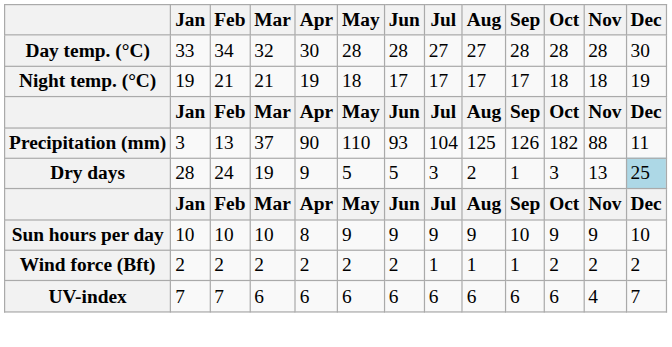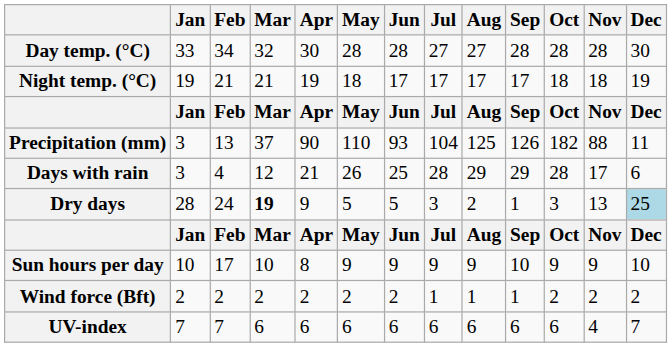 <table class="wikitable">
 <tr>
 <th></th>
 <th>Jan</th>
 <th>Feb</th>
 <th>Mar</th>
 <th>Apr</th>
 <th>May</th>
 <th>Jun</th>
 <th>Jul</th>
 <th>Aug</th>
 <th>Sep</th>
 <th>Oct</th>
 <th>Nov</th>
 <th>Dec</th>
 </tr>
 <tr>
 <th>Day temp. (°C)</th>
 <td>33</td>
 <td>34</td>
 <td>32</td>
 <td>30</td>
 <td>28</td>
 <td>28</td>
 <td>27</td>
 <td>27</td>
 <td>28</td>
 <td>28</td>
 <td>28</td>
 <td>30</td>
 </tr>
 <tr>
 <th>Night temp. (°C)</th>
 <td>19</td>
 <td>21</td>
 <td>21</td>
 <td>19</td>
 <td>18</td>
 <td>17</td>
 <td>17</td>
 <td>17</td>
 <td>17</td>
 <td>18</td>
 <td>18</td>
 <td>19</td>
 </tr>
 <tr>
 <th></th>
 <th>Jan</th>
 <th>Feb</th>
 <th>Mar</th>
 <th>Apr</th>
 <th>May</th>
 <th>Jun</th>
 <th>Jul</th>
 <th>Aug</th>
 <th>Sep</th>
 <th>Oct</th>
 <th>Nov</th>
 <th>Dec</th>
 </tr>
 <tr>
 <th>Precipitation (mm)</th>
 <td>3</td>
 <td>13</td>
 <td>37</td>
 <td>90</td>
 <td>110</td>
 <td>93</td>
 <td>104</td>
 <td>125</td>
 <td>126</td>
 <td>182</td>
 <td>88</td>
 <td>11</td>
 </tr>
 <tr>
+<th>Days with rain</th>
+<td>3</td>
+<td>4</td>
+<td>12</td>
+<td>21</td>
+<td>26</td>
+<td>25</td>
+<td>28</td>
+<td>29</td>
+<td>29</td>
+<td>28</td>
+<td>17</td>
+<td>6</td>
+</tr>
+<tr>
 <th>Dry days</th>
 <td>28</td>
 <td>24</td>
-<td>19</td>
+<td><strong>19</strong></td>
 <td>9</td>
 <td>5</td>
 <td>5</td>
 <td>3</td>
 <td>2</td>
 <td>1</td>
 <td>3</td>
 <td>13</td>
 <td style="background: lightblue;">25</td>
 </tr>
 <tr>
 <th></th>
 <th>Jan</th>
 <th>Feb</th>
 <th>Mar</th>
 <th>Apr</th>
 <th>May</th>
 <th>Jun</th>
 <th>Jul</th>
 <th>Aug</th>
 <th>Sep</th>
 <th>Oct</th>
 <th>Nov</th>
 <th>Dec</th>
 </tr>
 <tr>
 <th>Sun hours per day</th>
 <td>10</td>
-<td>10</td>
+<td>17</td>
 <td>10</td>
 <td>8</td>
 <td>9</td>
 <td>9</td>
 <td>9</td>
 <td>9</td>
 <td>10</td>
 <td>9</td>
 <td>9</td>
 <td>10</td>
 </tr>
 <tr>
 <th>Wind force (Bft)</th>
 <td>2</td>
 <td>2</td>
 <td>2</td>
 <td>2</td>
 <td>2</td>
 <td>2</td>
 <td>1</td>
 <td>1</td>
 <td>1</td>
 <td>2</td>
 <td>2</td>
 <td>2</td>
 </tr>
 <tr>
 <th>UV-index</th>
 <td>7</td>
 <td>7</td>
 <td>6</td>
 <td>6</td>
 <td>6</td>
 <td>6</td>
 <td>6</td>
 <td>6</td>
 <td>6</td>
 <td>6</td>
 <td>4</td>
 <td>7</td>
 </tr>
 </table>
